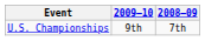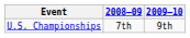 <table class="wikitable" style="text-align:center">
 <tr>
 <th>Event</th>
+<th><a href='#'>2008–09</a></th>
 <th><a href='#'>2009–10</a></th>
-<th><a href='#'>2008–09</a></th>
 </tr>
 <tr>
 <td align=left><a href='#'>U.S. Championships</a></td>
+<td>7th</td>
 <td>9th</td>
-<td>7th</td>
 </tr>
 </table>
